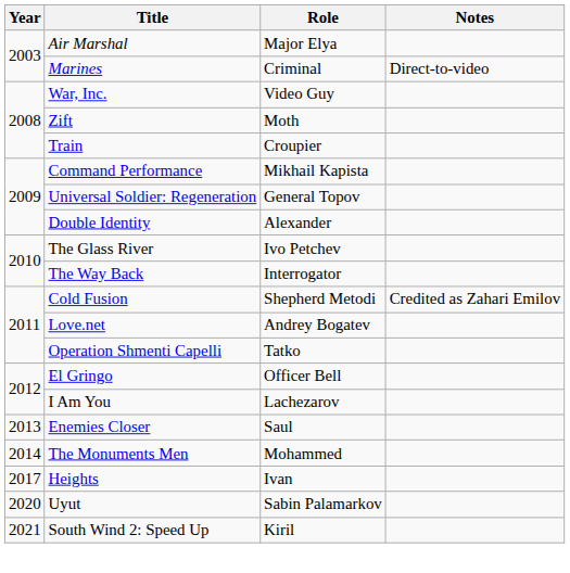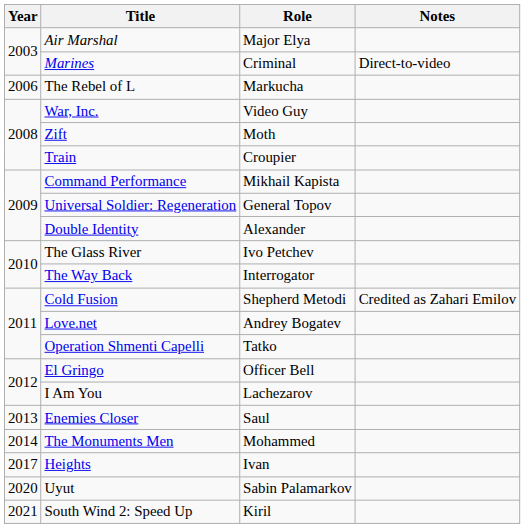 <table class="wikitable sortable">
 <tr>
 <th>Year</th>
 <th>Title</th>
 <th>Role</th>
 <th class="unsortable">Notes</th>
 </tr>
 <tr>
 <td rowspan="2">2003</td>
 <td><em>Air Marshal</em></td>
 <td>Major Elya</td>
 <td></td>
 </tr>
 <tr>
 <td><em><a href='#'>Marines</a></td>
 <td>Criminal</td>
 <td>Direct-to-video</td>
+</tr>
+<tr>
+<td>2006</td>
+<td></em>The Rebel of L<em></td>
+<td>Markucha</td>
+<td></td>
 </tr>
 <tr>
 <td rowspan="3">2008</td>
 <td></em><a href='#'>War, Inc.</a><em></td>
 <td>Video Guy</td>
 <td></td>
 </tr>
 <tr>
 <td></em><a href='#'>Zift</a><em></td>
 <td>Moth</td>
 <td></td>
 </tr>
 <tr>
 <td></em><a href='#'>Train</a><em></td>
 <td>Croupier</td>
 <td></td>
 </tr>
 <tr>
 <td rowspan="3">2009</td>
 <td></em><a href='#'>Command Performance</a><em></td>
 <td>Mikhail Kapista</td>
 <td></td>
 </tr>
 <tr>
 <td></em><a href='#'>Universal Soldier: Regeneration</a><em></td>
 <td>General Topov</td>
 <td></td>
 </tr>
 <tr>
 <td></em><a href='#'>Double Identity</a><em></td>
 <td>Alexander</td>
 <td></td>
 </tr>
 <tr>
 <td rowspan="2">2010</td>
 <td></em>The Glass River<em></td>
 <td>Ivo Petchev</td>
 <td></td>
 </tr>
 <tr>
 <td></em><a href='#'>The Way Back</a><em></td>
 <td>Interrogator</td>
 <td></td>
 </tr>
 <tr>
 <td rowspan="3">2011</td>
 <td></em><a href='#'>Cold Fusion</a><em></td>
 <td>Shepherd Metodi</td>
 <td>Credited as Zahari Emilov</td>
 </tr>
 <tr>
 <td></em><a href='#'>Love.net</a><em></td>
 <td>Andrey Bogatev</td>
 <td></td>
 </tr>
 <tr>
 <td></em><a href='#'>Operation Shmenti Capelli</a><em></td>
 <td>Tatko</td>
 <td></td>
 </tr>
 <tr>
 <td rowspan="2">2012</td>
 <td></em><a href='#'>El Gringo</a><em></td>
 <td>Officer Bell</td>
 <td></td>
 </tr>
 <tr>
 <td></em>I Am You<em></td>
 <td>Lachezarov</td>
 <td></td>
 </tr>
 <tr>
 <td>2013</td>
 <td></em><a href='#'>Enemies Closer</a><em></td>
 <td>Saul</td>
 <td></td>
 </tr>
 <tr>
 <td>2014</td>
 <td></em><a href='#'>The Monuments Men</a><em></td>
 <td>Mohammed</td>
 <td></td>
 </tr>
 <tr>
 <td>2017</td>
 <td></em><a href='#'>Heights</a><em></td>
 <td>Ivan</td>
 <td></td>
 </tr>
 <tr>
 <td>2020</td>
 <td>Uyut</td>
 <td>Sabin Palamarkov</td>
 <td></td>
 </tr>
 <tr>
 <td>2021</td>
 <td>South Wind 2: Speed Up</td>
 <td>Kiril</td>
 </tr>
 </table>
